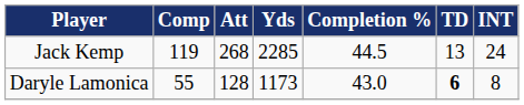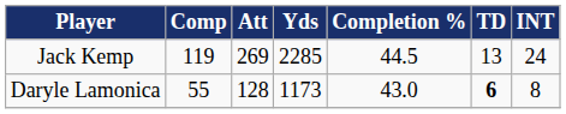 <table class="wikitable">
 <tr>
 <th style="background:#192f6b;color:white;">Player</th>
 <th style="background:#192f6b;color:white;">Comp</th>
 <th style="background:#192f6b;color:white;">Att</th>
 <th style="background:#192f6b;color:white;">Yds</th>
 <th style="background:#192f6b;color:white;">Completion %</th>
 <th style="background:#192f6b;color:white;">TD</th>
 <th style="background:#192f6b;color:white;">INT</th>
 </tr>
 <tr align="center" bgcolor="">
 <td>Jack Kemp</td>
 <td>119</td>
-<td>268</td>
+<td>269</td>
 <td>2285</td>
 <td>44.5</td>
 <td>13</td>
 <td>24</td>
 </tr>
 <tr align="center" bgcolor="">
 <td>Daryle Lamonica</td>
 <td>55</td>
 <td>128</td>
 <td>1173</td>
 <td>43.0</td>
 <td><strong>6</strong></td>
 <td>8</td>
 </tr>
 <tr align="center" bgcolor="">
 </tr>
 </table>
